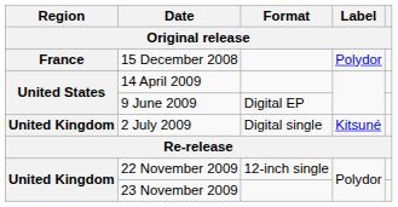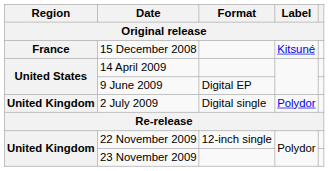 <table class="wikitable plainrowheaders">
 <tr>
 <th scope="col">Region</th>
 <th scope="col">Date</th>
 <th scope="col">Format</th>
 <th scope="col">Label</th>
 <th scope="col"></th>
 </tr>
 <tr>
 <th colspan="6">Original release</th>
 </tr>
 <tr>
 <th scope="row">France</th>
 <td>15 December 2008</td>
 <td></td>
-<td><a href='#'>Polydor</a></td>
+<td><a href='#'>Kitsuné</a></td>
 <td align="center"></td>
 </tr>
 <tr>
 <th scope="row" rowspan="2">United States</th>
 <td>14 April 2009</td>
 <td></td>
 <td rowspan="2"></td>
 <td align="center"></td>
 </tr>
 <tr>
 <td>9 June 2009</td>
 <td>Digital EP</td>
 <td align="center"></td>
 </tr>
 <tr>
 <th scope="row">United Kingdom</th>
 <td>2 July 2009</td>
 <td>Digital single</td>
-<td><a href='#'>Kitsuné</a></td>
+<td><a href='#'>Polydor</a></td>
 <td align="center"></td>
 </tr>
 <tr>
 <th colspan="6">Re-release</th>
 </tr>
 <tr>
 <th scope="row" rowspan="2">United Kingdom</th>
 <td>22 November 2009</td>
 <td>12-inch single</td>
 <td rowspan="2">Polydor</td>
 <td align="center"></td>
 </tr>
 <tr>
 <td>23 November 2009</td>
 <td></td>
 <td align="center"></td>
 </tr>
 </table>
